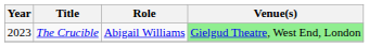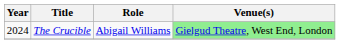 <table class="wikitable sortable">
 <tr>
 <th>Year</th>
 <th>Title</th>
 <th>Role</th>
 <th>Venue(s)</th>
 </tr>
 <tr>
-<td>2023</td>
+<td>2024</td>
 <td><em><a href='#'>The Crucible</a></em></td>
 <td><a href='#'>Abigail Williams</a></td>
 <td style="background: lightgreen;"><a href='#'>Gielgud Theatre</a>, West End, London</td>
 </tr>
 <tr>
 </tr>
 </table>
